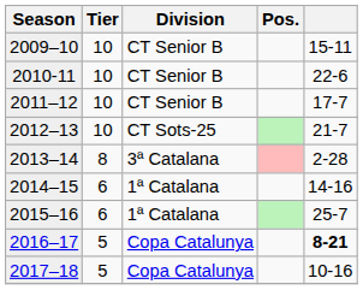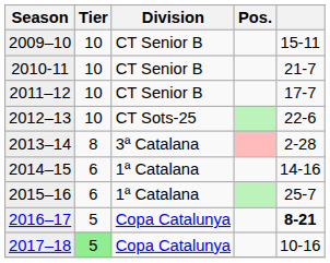 <table class="wikitable" style="font-size:85%; text-align:center">
 <tr>
 <th>Season</th>
 <th>Tier</th>
 <th>Division</th>
 <th>Pos.</th>
 <th></th>
 </tr>
 <tr>
 <td bgcolor=#efefef>2009–10</td>
 <td>10</td>
 <td align=left>CT Senior B</td>
 <td></td>
 <td>15-11</td>
 </tr>
 <tr>
 <td bgcolor=#efefef>2010-11</td>
 <td>10</td>
 <td align=left>CT Senior B</td>
 <td></td>
-<td>22-6</td>
+<td>21-7</td>
 </tr>
 <tr>
 <td bgcolor=#efefef>2011–12</td>
 <td>10</td>
 <td align=left>CT Senior B</td>
 <td></td>
 <td>17-7</td>
 </tr>
 <tr>
 <td bgcolor=#efefef>2012–13</td>
 <td>10</td>
 <td align=left>CT Sots-25</td>
 <td bgcolor=BBF3BB></td>
-<td>21-7</td>
+<td>22-6</td>
 </tr>
 <tr>
 <td bgcolor=#efefef>2013–14</td>
 <td>8</td>
 <td align=left>3ª Catalana</td>
 <td bgcolor=#FFBBBB></td>
 <td>2-28</td>
 </tr>
 <tr>
 <td bgcolor=#efefef>2014–15</td>
 <td>6</td>
 <td align=left>1ª Catalana</td>
 <td></td>
 <td>14-16</td>
 </tr>
 <tr>
 <td bgcolor=#efefef>2015–16</td>
 <td>6</td>
 <td align=left>1ª Catalana</td>
 <td bgcolor=BBF3BB></td>
 <td>25-7</td>
 </tr>
 <tr>
 <td bgcolor=#efefef><a href='#'>2016–17</a></td>
 <td>5</td>
 <td align=left><a href='#'>Copa Catalunya</a></td>
 <td></td>
 <td><strong>8-21</strong></td>
 </tr>
 <tr>
 <td bgcolor=#efefef><a href='#'>2017–18</a></td>
-<td>5</td>
+<td style="background: lightgreen;">5</td>
 <td align=left><a href='#'>Copa Catalunya</a></td>
 <td></td>
 <td>10-16</td>
 </tr>
 <tr>
 </tr>
 </table>
